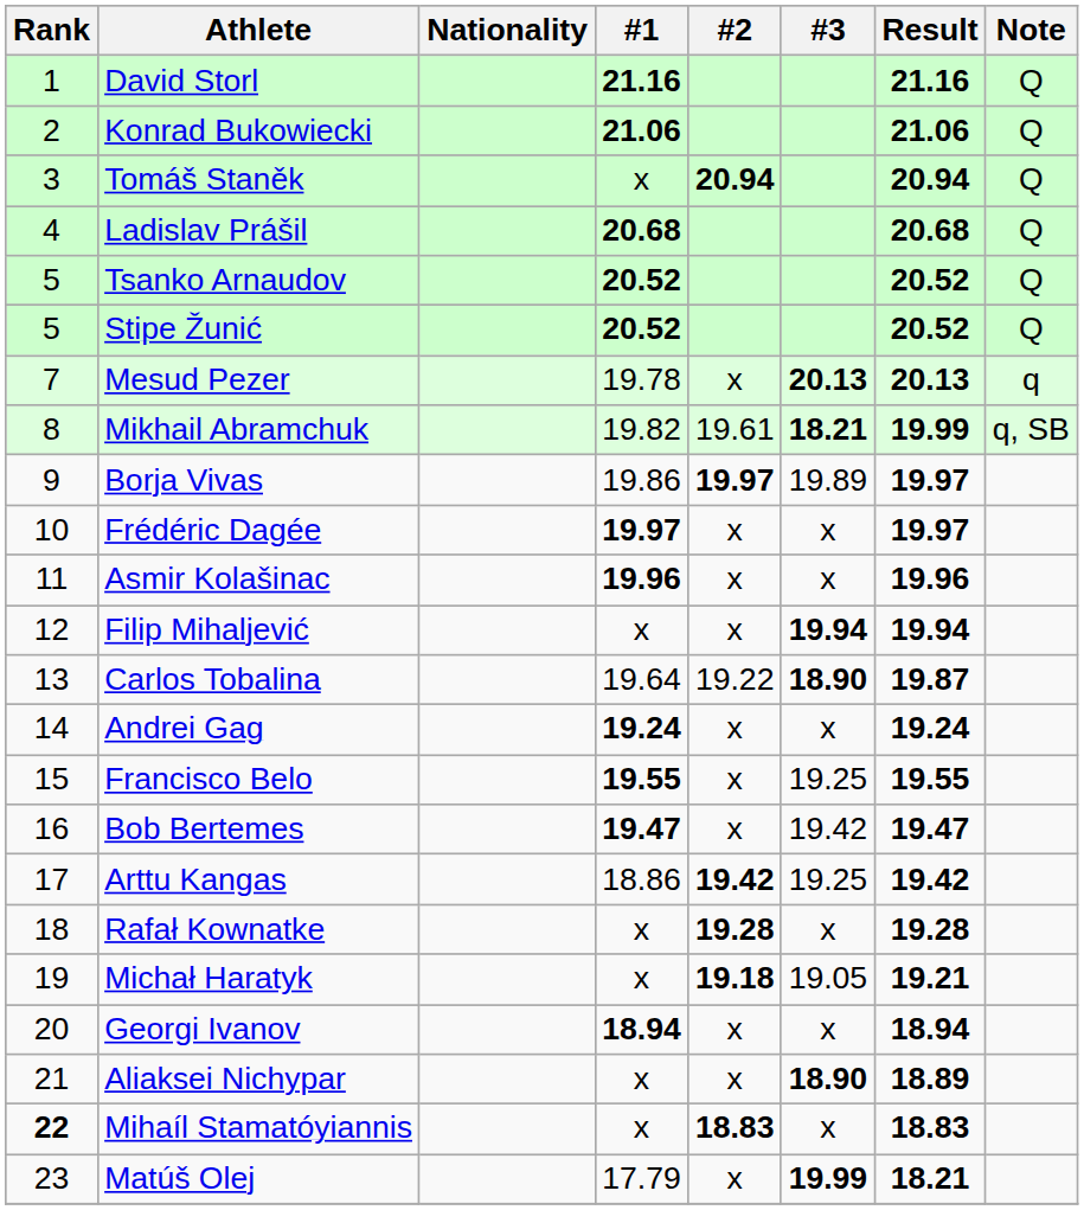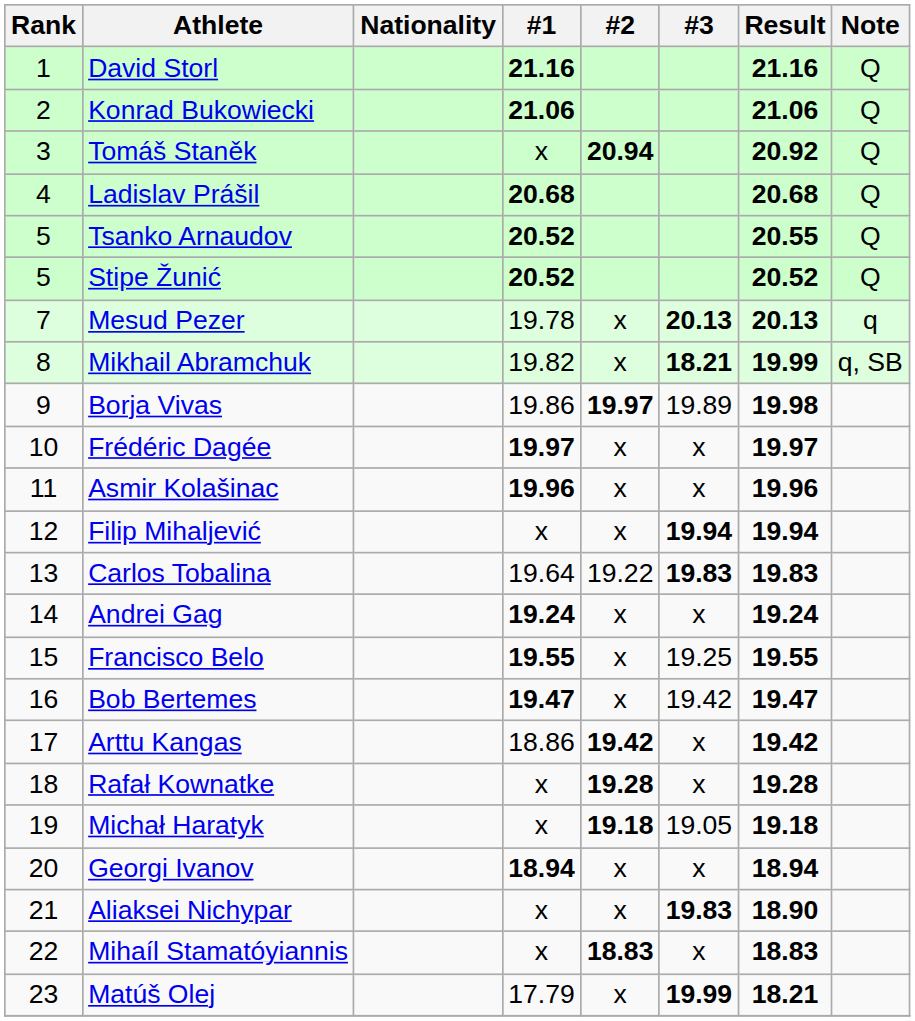 <table class="wikitable sortable" style="text-align:center">
 <tr>
 <th>Rank</th>
 <th>Athlete</th>
 <th>Nationality</th>
 <th>#1</th>
 <th>#2</th>
 <th>#3</th>
 <th>Result</th>
 <th>Note</th>
 </tr>
 <tr bgcolor=ccffcc>
 <td>1</td>
 <td align=left><a href='#'>David Storl</a></td>
 <td align=left></td>
 <td><strong>21.16</strong></td>
 <td></td>
 <td></td>
 <td><strong>21.16</strong></td>
 <td>Q</td>
 </tr>
 <tr bgcolor=ccffcc>
 <td>2</td>
 <td align=left><a href='#'>Konrad Bukowiecki</a></td>
 <td align=left></td>
 <td><strong>21.06</strong></td>
 <td></td>
 <td></td>
 <td><strong>21.06</strong></td>
 <td>Q</td>
 </tr>
 <tr bgcolor=ccffcc>
 <td>3</td>
 <td align=left><a href='#'>Tomáš Staněk</a></td>
 <td align=left></td>
 <td>x</td>
 <td><strong>20.94</strong></td>
 <td></td>
-<td><strong>20.94</strong></td>
+<td><strong>20.92</strong></td>
 <td>Q</td>
 </tr>
 <tr bgcolor=ccffcc>
 <td>4</td>
 <td align=left><a href='#'>Ladislav Prášil</a></td>
 <td align=left></td>
 <td><strong>20.68</strong></td>
 <td></td>
 <td></td>
 <td><strong>20.68</strong></td>
 <td>Q</td>
 </tr>
 <tr bgcolor=ccffcc>
 <td>5</td>
 <td align=left><a href='#'>Tsanko Arnaudov</a></td>
 <td align=left></td>
 <td><strong>20.52</strong></td>
 <td></td>
 <td></td>
-<td><strong>20.52</strong></td>
+<td><strong>20.55</strong></td>
 <td>Q</td>
 </tr>
 <tr bgcolor=ccffcc>
 <td>5</td>
 <td align=left><a href='#'>Stipe Žunić</a></td>
 <td align=left></td>
 <td><strong>20.52</strong></td>
 <td></td>
 <td></td>
 <td><strong>20.52</strong></td>
 <td>Q</td>
 </tr>
 <tr bgcolor=ddffdd>
 <td>7</td>
 <td align=left><a href='#'>Mesud Pezer</a></td>
 <td align=left></td>
 <td>19.78</td>
 <td>x</td>
 <td><strong>20.13</strong></td>
 <td><strong>20.13</strong></td>
 <td>q</td>
 </tr>
 <tr bgcolor=ddffdd>
 <td>8</td>
 <td align=left><a href='#'>Mikhail Abramchuk</a></td>
 <td align=left></td>
 <td>19.82</td>
-<td>19.61</td>
+<td>x</td>
 <td><strong>18.21</strong></td>
 <td><strong>19.99</strong></td>
 <td>q, SB</td>
 </tr>
 <tr>
 <td>9</td>
 <td align=left><a href='#'>Borja Vivas</a></td>
 <td align=left></td>
 <td>19.86</td>
 <td><strong>19.97</strong></td>
 <td>19.89</td>
-<td><strong>19.97</strong></td>
+<td><strong>19.98</strong></td>
 <td></td>
 </tr>
 <tr>
 <td>10</td>
 <td align=left><a href='#'>Frédéric Dagée</a></td>
 <td align=left></td>
 <td><strong>19.97</strong></td>
 <td>x</td>
 <td>x</td>
 <td><strong>19.97</strong></td>
 <td></td>
 </tr>
 <tr>
 <td>11</td>
 <td align=left><a href='#'>Asmir Kolašinac</a></td>
 <td align=left></td>
 <td><strong>19.96</strong></td>
 <td>x</td>
 <td>x</td>
 <td><strong>19.96</strong></td>
 <td></td>
 </tr>
 <tr>
 <td>12</td>
 <td align=left><a href='#'>Filip Mihaljević</a></td>
 <td align=left></td>
 <td>x</td>
 <td>x</td>
 <td><strong>19.94</strong></td>
 <td><strong>19.94</strong></td>
 <td></td>
 </tr>
 <tr>
 <td>13</td>
 <td align=left><a href='#'>Carlos Tobalina</a></td>
 <td align=left></td>
 <td>19.64</td>
 <td>19.22</td>
-<td><strong>18.90</strong></td>
-<td><strong>19.87</strong></td>
+<td><strong>19.83</strong></td>
+<td><strong>19.83</strong></td>
 <td></td>
 </tr>
 <tr>
 <td>14</td>
 <td align=left><a href='#'>Andrei Gag</a></td>
 <td align=left></td>
 <td><strong>19.24</strong></td>
 <td>x</td>
 <td>x</td>
 <td><strong>19.24</strong></td>
 <td></td>
 </tr>
 <tr>
 <td>15</td>
 <td align=left><a href='#'>Francisco Belo</a></td>
 <td align=left></td>
 <td><strong>19.55</strong></td>
 <td>x</td>
 <td>19.25</td>
 <td><strong>19.55</strong></td>
 <td></td>
 </tr>
 <tr>
 <td>16</td>
 <td align=left><a href='#'>Bob Bertemes</a></td>
 <td align=left></td>
 <td><strong>19.47</strong></td>
 <td>x</td>
 <td>19.42</td>
 <td><strong>19.47</strong></td>
 <td></td>
 </tr>
 <tr>
 <td>17</td>
 <td align=left><a href='#'>Arttu Kangas</a></td>
 <td align=left></td>
 <td>18.86</td>
 <td><strong>19.42</strong></td>
-<td>19.25</td>
+<td>x</td>
 <td><strong>19.42</strong></td>
 <td></td>
 </tr>
 <tr>
 <td>18</td>
 <td align=left><a href='#'>Rafał Kownatke</a></td>
 <td align=left></td>
 <td>x</td>
 <td><strong>19.28</strong></td>
 <td>x</td>
 <td><strong>19.28</strong></td>
 <td></td>
 </tr>
 <tr>
 <td>19</td>
 <td align=left><a href='#'>Michał Haratyk</a></td>
 <td align=left></td>
 <td>x</td>
 <td><strong>19.18</strong></td>
 <td>19.05</td>
-<td><strong>19.21</strong></td>
+<td><strong>19.18</strong></td>
 <td></td>
 </tr>
 <tr>
 <td>20</td>
 <td align=left><a href='#'>Georgi Ivanov</a></td>
 <td align=left></td>
 <td><strong>18.94</strong></td>
 <td>x</td>
 <td>x</td>
 <td><strong>18.94</strong></td>
 <td></td>
 </tr>
 <tr>
 <td>21</td>
 <td align=left><a href='#'>Aliaksei Nichypar</a></td>
 <td align=left></td>
 <td>x</td>
 <td>x</td>
+<td><strong>19.83</strong></td>
 <td><strong>18.90</strong></td>
-<td><strong>18.89</strong></td>
 <td></td>
 </tr>
 <tr>
-<td><strong>22</strong></td>
+<td>22</td>
 <td align=left><a href='#'>Mihaíl Stamatóyiannis</a></td>
 <td align=left></td>
 <td>x</td>
 <td><strong>18.83</strong></td>
 <td>x</td>
 <td><strong>18.83</strong></td>
 <td></td>
 </tr>
 <tr>
 <td>23</td>
 <td align=left><a href='#'>Matúš Olej</a></td>
 <td align=left></td>
 <td>17.79</td>
 <td>x</td>
 <td><strong>19.99</strong></td>
 <td><strong>18.21</strong></td>
 <td></td>
 </tr>
 <tr>
 </tr>
 </table>
